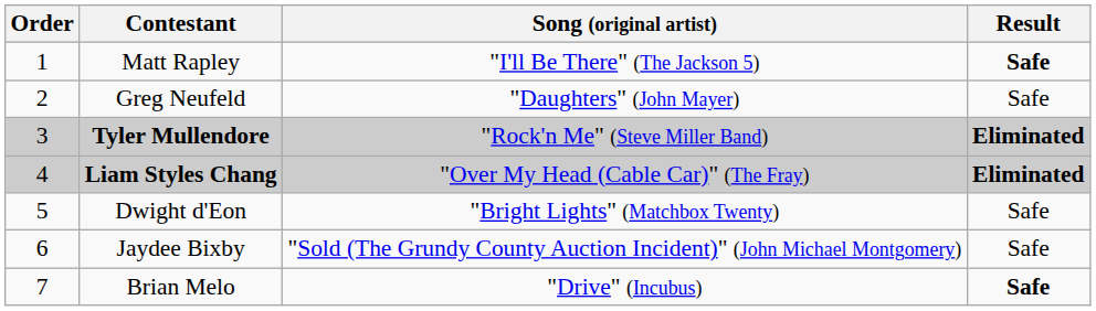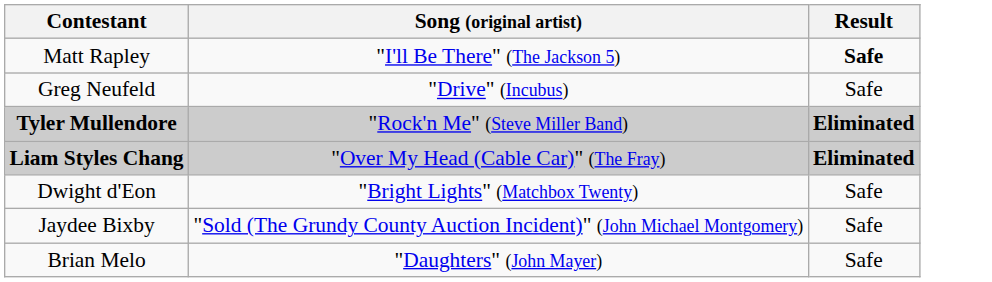 <table class="wikitable plainrowheaders" style="text-align:center;">
 <tr>
-<th>Order</th>
 <th>Contestant</th>
 <th>Song <small>(original artist)</small></th>
 <th>Result</th>
 </tr>
 <tr>
-<td>1</td>
 <td>Matt Rapley</td>
 <td>"<a href='#'>I'll Be There</a>" <small>(<a href='#'>The Jackson 5</a>)</small></td>
 <td><strong>Safe</strong></td>
 </tr>
 <tr>
-<td>2</td>
 <td>Greg Neufeld</td>
-<td>"<a href='#'>Daughters</a>" <small>(<a href='#'>John Mayer</a>)</small></td>
+<td>"<a href='#'>Drive</a>" <small>(<a href='#'>Incubus</a>)</small></td>
 <td>Safe</td>
 </tr>
 <tr style="background:#ccc;">
-<td>3</td>
 <td><strong>Tyler Mullendore</strong></td>
 <td>"<a href='#'>Rock'n Me</a>" <small>(<a href='#'>Steve Miller Band</a>)</small></td>
 <td><strong>Eliminated</strong></td>
 </tr>
 <tr style="background:#ccc;">
-<td>4</td>
 <td><strong>Liam Styles Chang</strong></td>
 <td>"<a href='#'>Over My Head (Cable Car)</a>" <small>(<a href='#'>The Fray</a>)</small></td>
 <td><strong>Eliminated</strong></td>
 </tr>
 <tr>
-<td>5</td>
 <td>Dwight d'Eon</td>
 <td>"<a href='#'>Bright Lights</a>" <small>(<a href='#'>Matchbox Twenty</a>)</small></td>
 <td>Safe</td>
 </tr>
 <tr>
-<td>6</td>
 <td>Jaydee Bixby</td>
 <td>"<a href='#'>Sold (The Grundy County Auction Incident)</a>" <small>(<a href='#'>John Michael Montgomery</a>)</small></td>
 <td>Safe</td>
 </tr>
 <tr>
-<td>7</td>
 <td>Brian Melo</td>
-<td>"<a href='#'>Drive</a>" <small>(<a href='#'>Incubus</a>)</small></td>
-<td><strong>Safe</strong></td>
+<td>"<a href='#'>Daughters</a>" <small>(<a href='#'>John Mayer</a>)</small></td>
+<td>Safe</td>
 </tr>
 </table>
